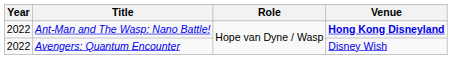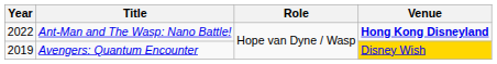 <table class="wikitable">
 <tr>
 <th>Year</th>
 <th>Title</th>
 <th>Role</th>
 <th>Venue</th>
 </tr>
 <tr>
 <td>2022</td>
 <td><em><a href='#'>Ant-Man and The Wasp: Nano Battle!</a></em></td>
 <td rowspan=2>Hope van Dyne / Wasp</td>
 <td><strong><a href='#'>Hong Kong Disneyland</a></strong></td>
 </tr>
 <tr>
-<td>2022</td>
+<td>2019</td>
 <td><em><a href='#'>Avengers: Quantum Encounter</a></em></td>
-<td><a href='#'>Disney Wish</a></td>
+<td style="background: gold;"><a href='#'>Disney Wish</a></td>
 </tr>
 </table>
